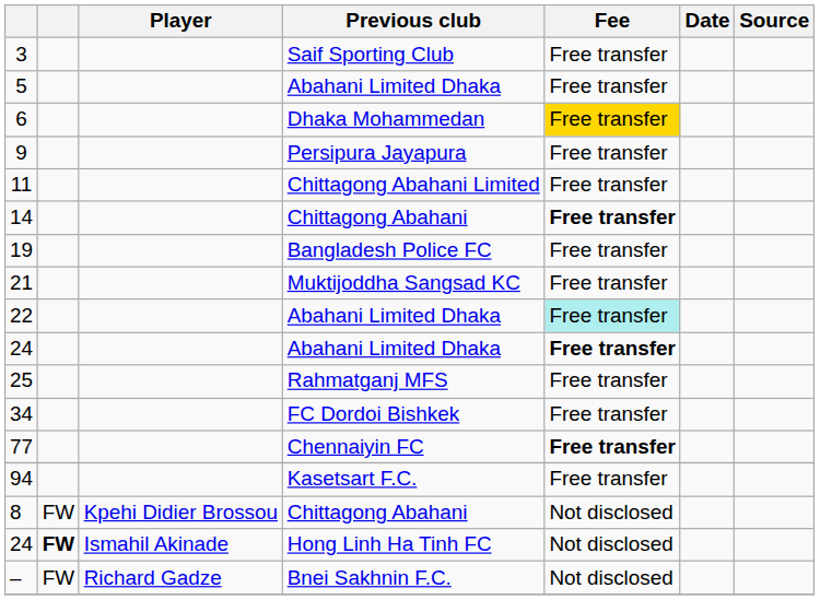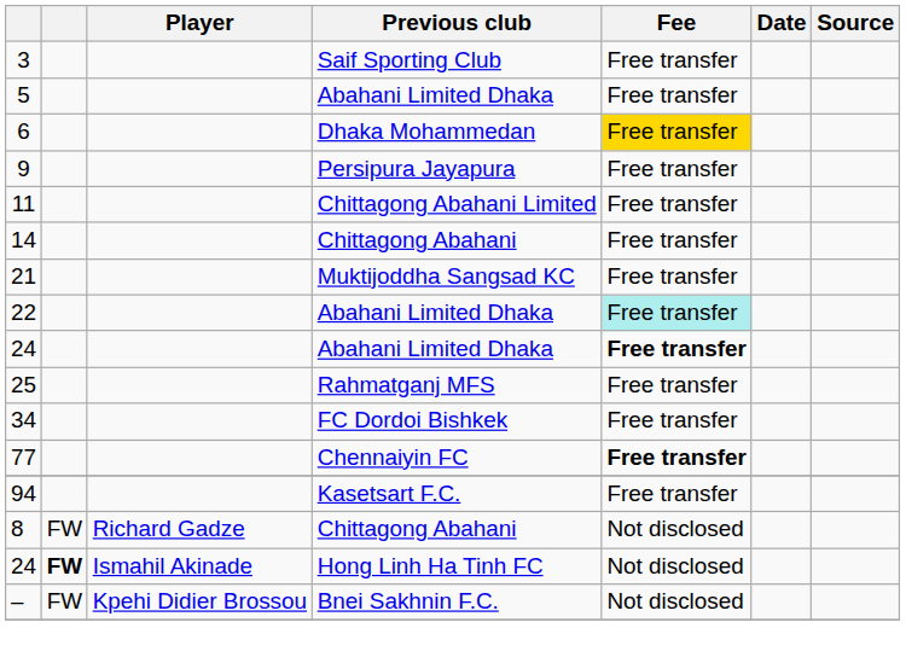 <table class="wikitable plainrowheaders sortable">
 <tr>
 <th></th>
 <th></th>
 <th>Player</th>
 <th>Previous club</th>
 <th>Fee</th>
 <th>Date</th>
 <th>Source</th>
 </tr>
 <tr>
 <td align=center>3</td>
 <td align=center></td>
 <td></td>
 <td> <a href='#'>Saif Sporting Club</a></td>
 <td>Free transfer</td>
 <td></td>
 <td></td>
 </tr>
 <tr>
 <td align=center>5</td>
 <td align=center></td>
 <td></td>
 <td> <a href='#'>Abahani Limited Dhaka</a></td>
 <td>Free transfer</td>
 <td></td>
 <td></td>
 </tr>
 <tr>
 <td align=center>6</td>
 <td align=center></td>
 <td></td>
 <td> <a href='#'>Dhaka Mohammedan</a></td>
 <td style="background: gold;">Free transfer</td>
 <td></td>
 <td></td>
 </tr>
 <tr>
 <td align=center>9</td>
 <td align=center></td>
 <td></td>
 <td> <a href='#'>Persipura Jayapura</a></td>
 <td>Free transfer</td>
 <td></td>
 <td></td>
 </tr>
 <tr>
 <td align=center>11</td>
 <td align=center></td>
 <td></td>
 <td> <a href='#'>Chittagong Abahani Limited</a></td>
 <td>Free transfer</td>
 <td></td>
 <td></td>
 </tr>
 <tr>
 <td align=center>14</td>
 <td align=center></td>
 <td></td>
 <td> <a href='#'>Chittagong Abahani</a></td>
-<td><strong>Free transfer</strong></td>
-<td></td>
-<td></td>
-</tr>
-<tr>
-<td align=center>19</td>
-<td align=center></td>
-<td></td>
-<td> <a href='#'>Bangladesh Police FC</a></td>
 <td>Free transfer</td>
 <td></td>
 <td></td>
 </tr>
 <tr>
 <td align=center>21</td>
 <td align=center></td>
 <td></td>
 <td> <a href='#'>Muktijoddha Sangsad KC</a></td>
 <td>Free transfer</td>
 <td></td>
 <td></td>
 </tr>
 <tr>
 <td align=center>22</td>
 <td align=center></td>
 <td></td>
 <td> <a href='#'>Abahani Limited Dhaka</a></td>
 <td style="background: paleturquoise;">Free transfer</td>
 <td></td>
 <td></td>
 </tr>
 <tr>
 <td align=center>24</td>
 <td align=center></td>
 <td></td>
 <td> <a href='#'>Abahani Limited Dhaka</a></td>
 <td><strong>Free transfer</strong></td>
 <td></td>
 </tr>
 <tr>
 <td align=center>25</td>
 <td align=center></td>
 <td></td>
 <td> <a href='#'>Rahmatganj MFS</a></td>
 <td>Free transfer</td>
 <td></td>
 <td></td>
 </tr>
 <tr>
 <td align=center>34</td>
 <td align=center></td>
 <td></td>
 <td> <a href='#'>FC Dordoi Bishkek</a></td>
 <td>Free transfer</td>
 <td></td>
 <td></td>
 </tr>
 <tr>
 <td align=center>77</td>
 <td align=center></td>
 <td></td>
 <td> <a href='#'>Chennaiyin FC</a></td>
 <td><strong>Free transfer</strong></td>
 <td></td>
 <td></td>
 </tr>
 <tr>
 </tr>
 <tr>
 <td align=center>94</td>
 <td align=center></td>
 <td></td>
 <td> <a href='#'>Kasetsart F.C.</a></td>
 <td>Free transfer</td>
 <td></td>
 <td></td>
 </tr>
 <tr>
 <td>8</td>
 <td>FW</td>
-<td> <a href='#'>Kpehi Didier Brossou</a></td>
+<td> <a href='#'>Richard Gadze</a></td>
 <td> <a href='#'>Chittagong Abahani</a></td>
 <td>Not disclosed</td>
 <td></td>
 <td></td>
 </tr>
 <tr>
 <td>24</td>
 <td><strong>FW</strong></td>
 <td> <a href='#'>Ismahil Akinade</a></td>
 <td> <a href='#'>Hong Linh Ha Tinh FC</a></td>
 <td>Not disclosed</td>
 <td></td>
 <td></td>
 </tr>
 <tr>
 <td>–</td>
 <td>FW</td>
-<td> <a href='#'>Richard Gadze</a></td>
+<td> <a href='#'>Kpehi Didier Brossou</a></td>
 <td> <a href='#'>Bnei Sakhnin F.C.</a></td>
 <td>Not disclosed</td>
 <td></td>
 <td></td>
 </tr>
 <tr>
 </tr>
 </table>
